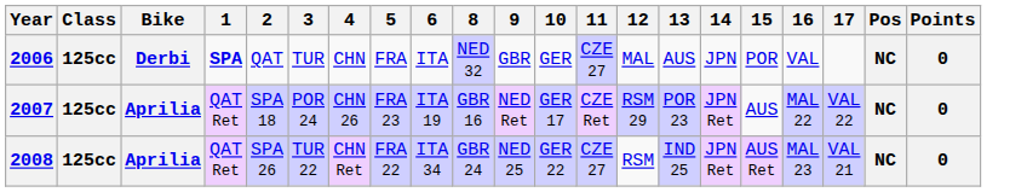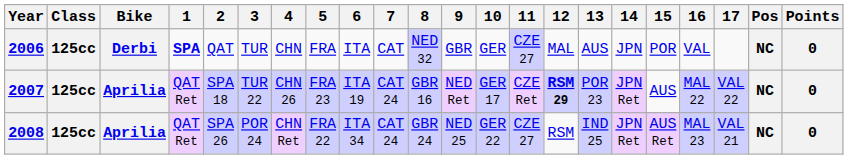 <table class="wikitable" style="text-align:center">
 <tr>
 <th>Year</th>
 <th>Class</th>
 <th>Bike</th>
 <th>1</th>
 <th>2</th>
 <th>3</th>
 <th>4</th>
 <th>5</th>
 <th>6</th>
+<th>7</th>
 <th>8</th>
 <th>9</th>
 <th>10</th>
 <th>11</th>
 <th>12</th>
 <th>13</th>
 <th>14</th>
 <th>15</th>
 <th>16</th>
 <th>17</th>
 <th>Pos</th>
 <th>Points</th>
 </tr>
 <tr>
 <th align="left"><a href='#'>2006</a></th>
 <th align="left">125cc</th>
 <th align="left"><a href='#'>Derbi</a></th>
 <td><strong><a href='#'>SPA</a></strong></td>
 <td><a href='#'>QAT</a></td>
 <td><a href='#'>TUR</a></td>
 <td><a href='#'>CHN</a></td>
 <td><a href='#'>FRA</a></td>
 <td><a href='#'>ITA</a></td>
+<td><a href='#'>CAT</a></td>
 <td style="background:#CFCFFF;"><a href='#'>NED</a><br><small>32</small></td>
 <td><a href='#'>GBR</a></td>
 <td><a href='#'>GER</a></td>
 <td style="background:#CFCFFF;"><a href='#'>CZE</a><br><small>27</small></td>
 <td><a href='#'>MAL</a></td>
 <td><a href='#'>AUS</a></td>
 <td><a href='#'>JPN</a></td>
 <td><a href='#'>POR</a></td>
 <td><a href='#'>VAL</a></td>
 <td></td>
 <th>NC</th>
 <th>0</th>
 </tr>
 <tr>
 <th align="left"><a href='#'>2007</a></th>
 <th align="left">125cc</th>
 <th align="left"><a href='#'>Aprilia</a></th>
 <td style="background:#EFCFFF;"><a href='#'>QAT</a><br><small>Ret</small></td>
 <td style="background:#CFCFFF;"><a href='#'>SPA</a><br><small>18</small></td>
-<td style="background:#CFCFFF;"><a href='#'>POR</a><br><small>24</small></td>
+<td style="background:#CFCFFF;"><a href='#'>TUR</a><br><small>22</small></td>
 <td style="background:#CFCFFF;"><a href='#'>CHN</a><br><small>26</small></td>
 <td style="background:#CFCFFF;"><a href='#'>FRA</a><br><small>23</small></td>
 <td style="background:#CFCFFF;"><a href='#'>ITA</a><br><small>19</small></td>
+<td style="background:#CFCFFF;"><a href='#'>CAT</a><br><small>24</small></td>
 <td style="background:#CFCFFF;"><a href='#'>GBR</a><br><small>16</small></td>
 <td style="background:#EFCFFF;"><a href='#'>NED</a><br><small>Ret</small></td>
 <td style="background:#CFCFFF;"><a href='#'>GER</a><br><small>17</small></td>
 <td style="background:#EFCFFF;"><a href='#'>CZE</a><br><small>Ret</small></td>
-<td style="background:#CFCFFF;"><a href='#'>RSM</a><br><small>29</small></td>
+<td style="background:#CFCFFF;"><strong><a href='#'>RSM</a><br><small>29</small></strong></td>
 <td style="background:#CFCFFF;"><a href='#'>POR</a><br><small>23</small></td>
 <td style="background:#EFCFFF;"><a href='#'>JPN</a><br><small>Ret</small></td>
 <td><a href='#'>AUS</a></td>
 <td style="background:#CFCFFF;"><a href='#'>MAL</a><br><small>22</small></td>
 <td style="background:#CFCFFF;"><a href='#'>VAL</a><br><small>22</small></td>
 <th>NC</th>
 <th>0</th>
 </tr>
 <tr>
 <th align="left"><a href='#'>2008</a></th>
 <th align="left">125cc</th>
 <th align="left"><a href='#'>Aprilia</a></th>
 <td style="background:#EFCFFF;"><a href='#'>QAT</a><br><small>Ret</small></td>
 <td style="background:#CFCFFF;"><a href='#'>SPA</a><br><small>26</small></td>
-<td style="background:#CFCFFF;"><a href='#'>TUR</a><br><small>22</small></td>
+<td style="background:#CFCFFF;"><a href='#'>POR</a><br><small>24</small></td>
 <td style="background:#EFCFFF;"><a href='#'>CHN</a><br><small>Ret</small></td>
 <td style="background:#CFCFFF;"><a href='#'>FRA</a><br><small>22</small></td>
 <td style="background:#CFCFFF;"><a href='#'>ITA</a><br><small>34</small></td>
+<td style="background:#CFCFFF;"><a href='#'>CAT</a><br><small>24</small></td>
 <td style="background:#CFCFFF;"><a href='#'>GBR</a><br><small>24</small></td>
 <td style="background:#CFCFFF;"><a href='#'>NED</a><br><small>25</small></td>
 <td style="background:#CFCFFF;"><a href='#'>GER</a><br><small>22</small></td>
 <td style="background:#cfcfff;"><a href='#'>CZE</a><br><small>27</small></td>
 <td><a href='#'>RSM</a></td>
 <td style="background:#CFCFFF;"><a href='#'>IND</a><br><small>25</small></td>
 <td style="background:#EFCFFF;"><a href='#'>JPN</a><br><small>Ret</small></td>
 <td style="background:#EFCFFF;"><a href='#'>AUS</a><br><small>Ret</small></td>
 <td style="background:#CFCFFF;"><a href='#'>MAL</a><br><small>23</small></td>
 <td style="background:#CFCFFF;"><a href='#'>VAL</a><br><small>21</small></td>
 <th>NC</th>
 <th>0</th>
 </tr>
 </table>
